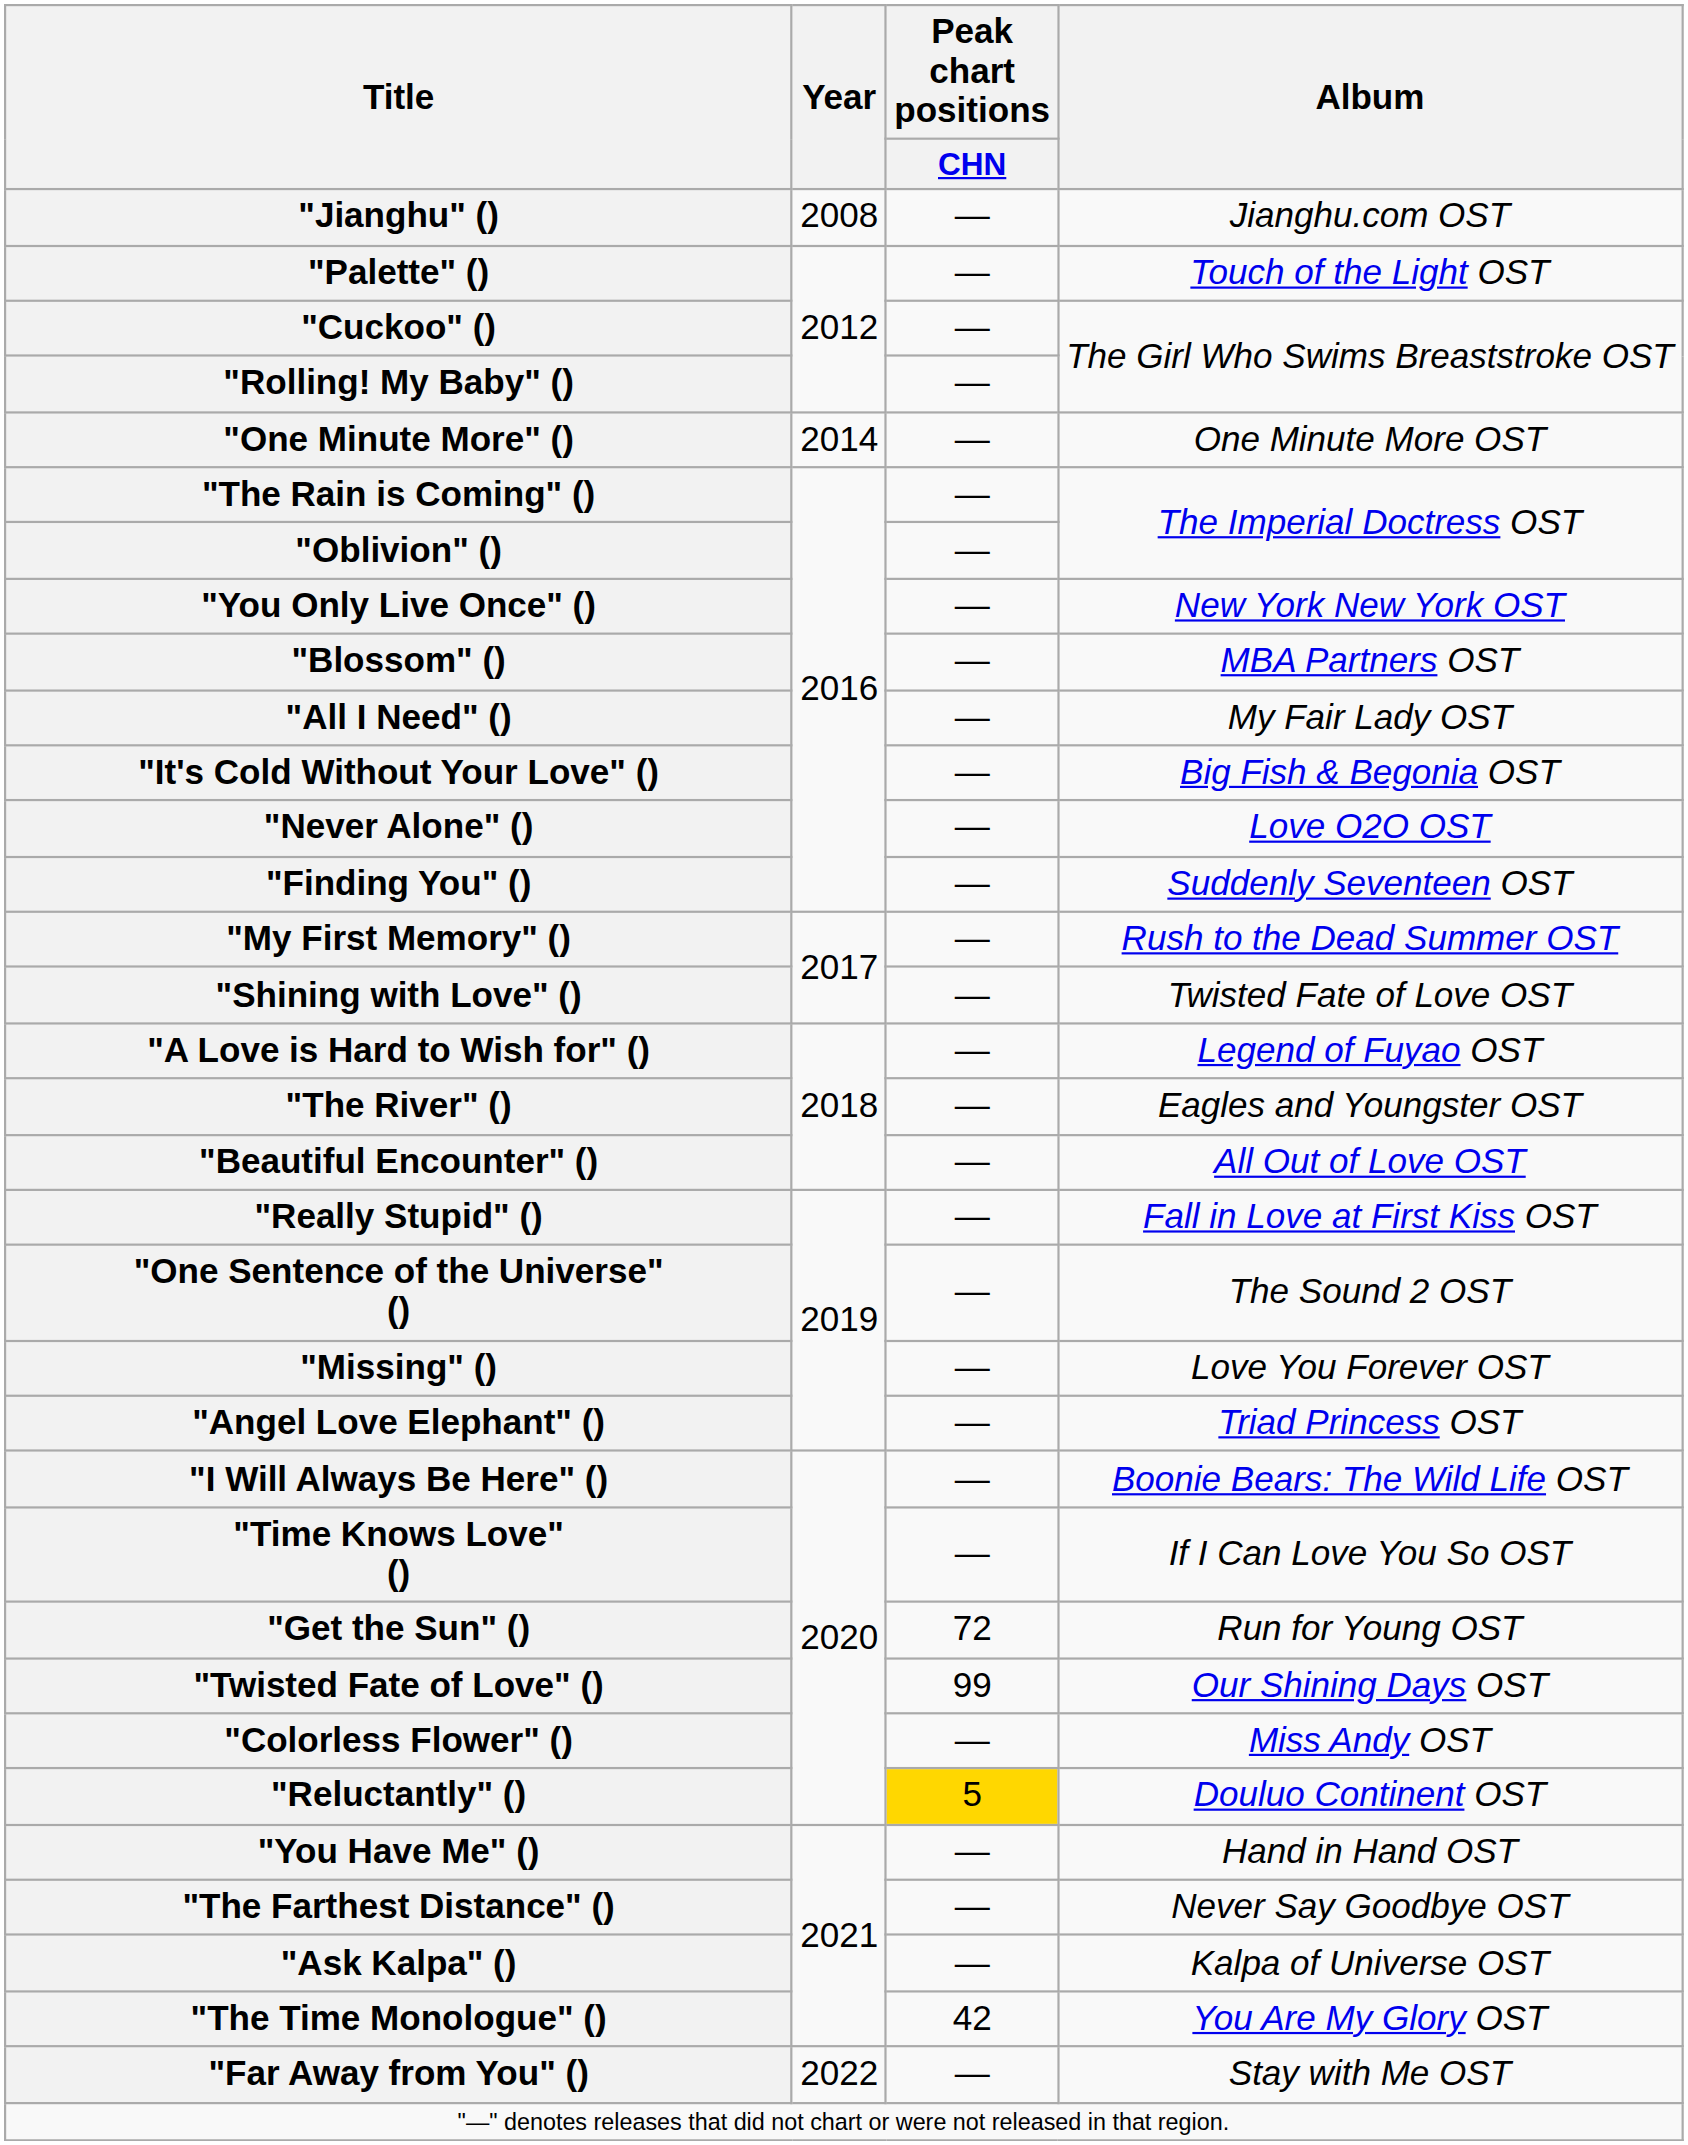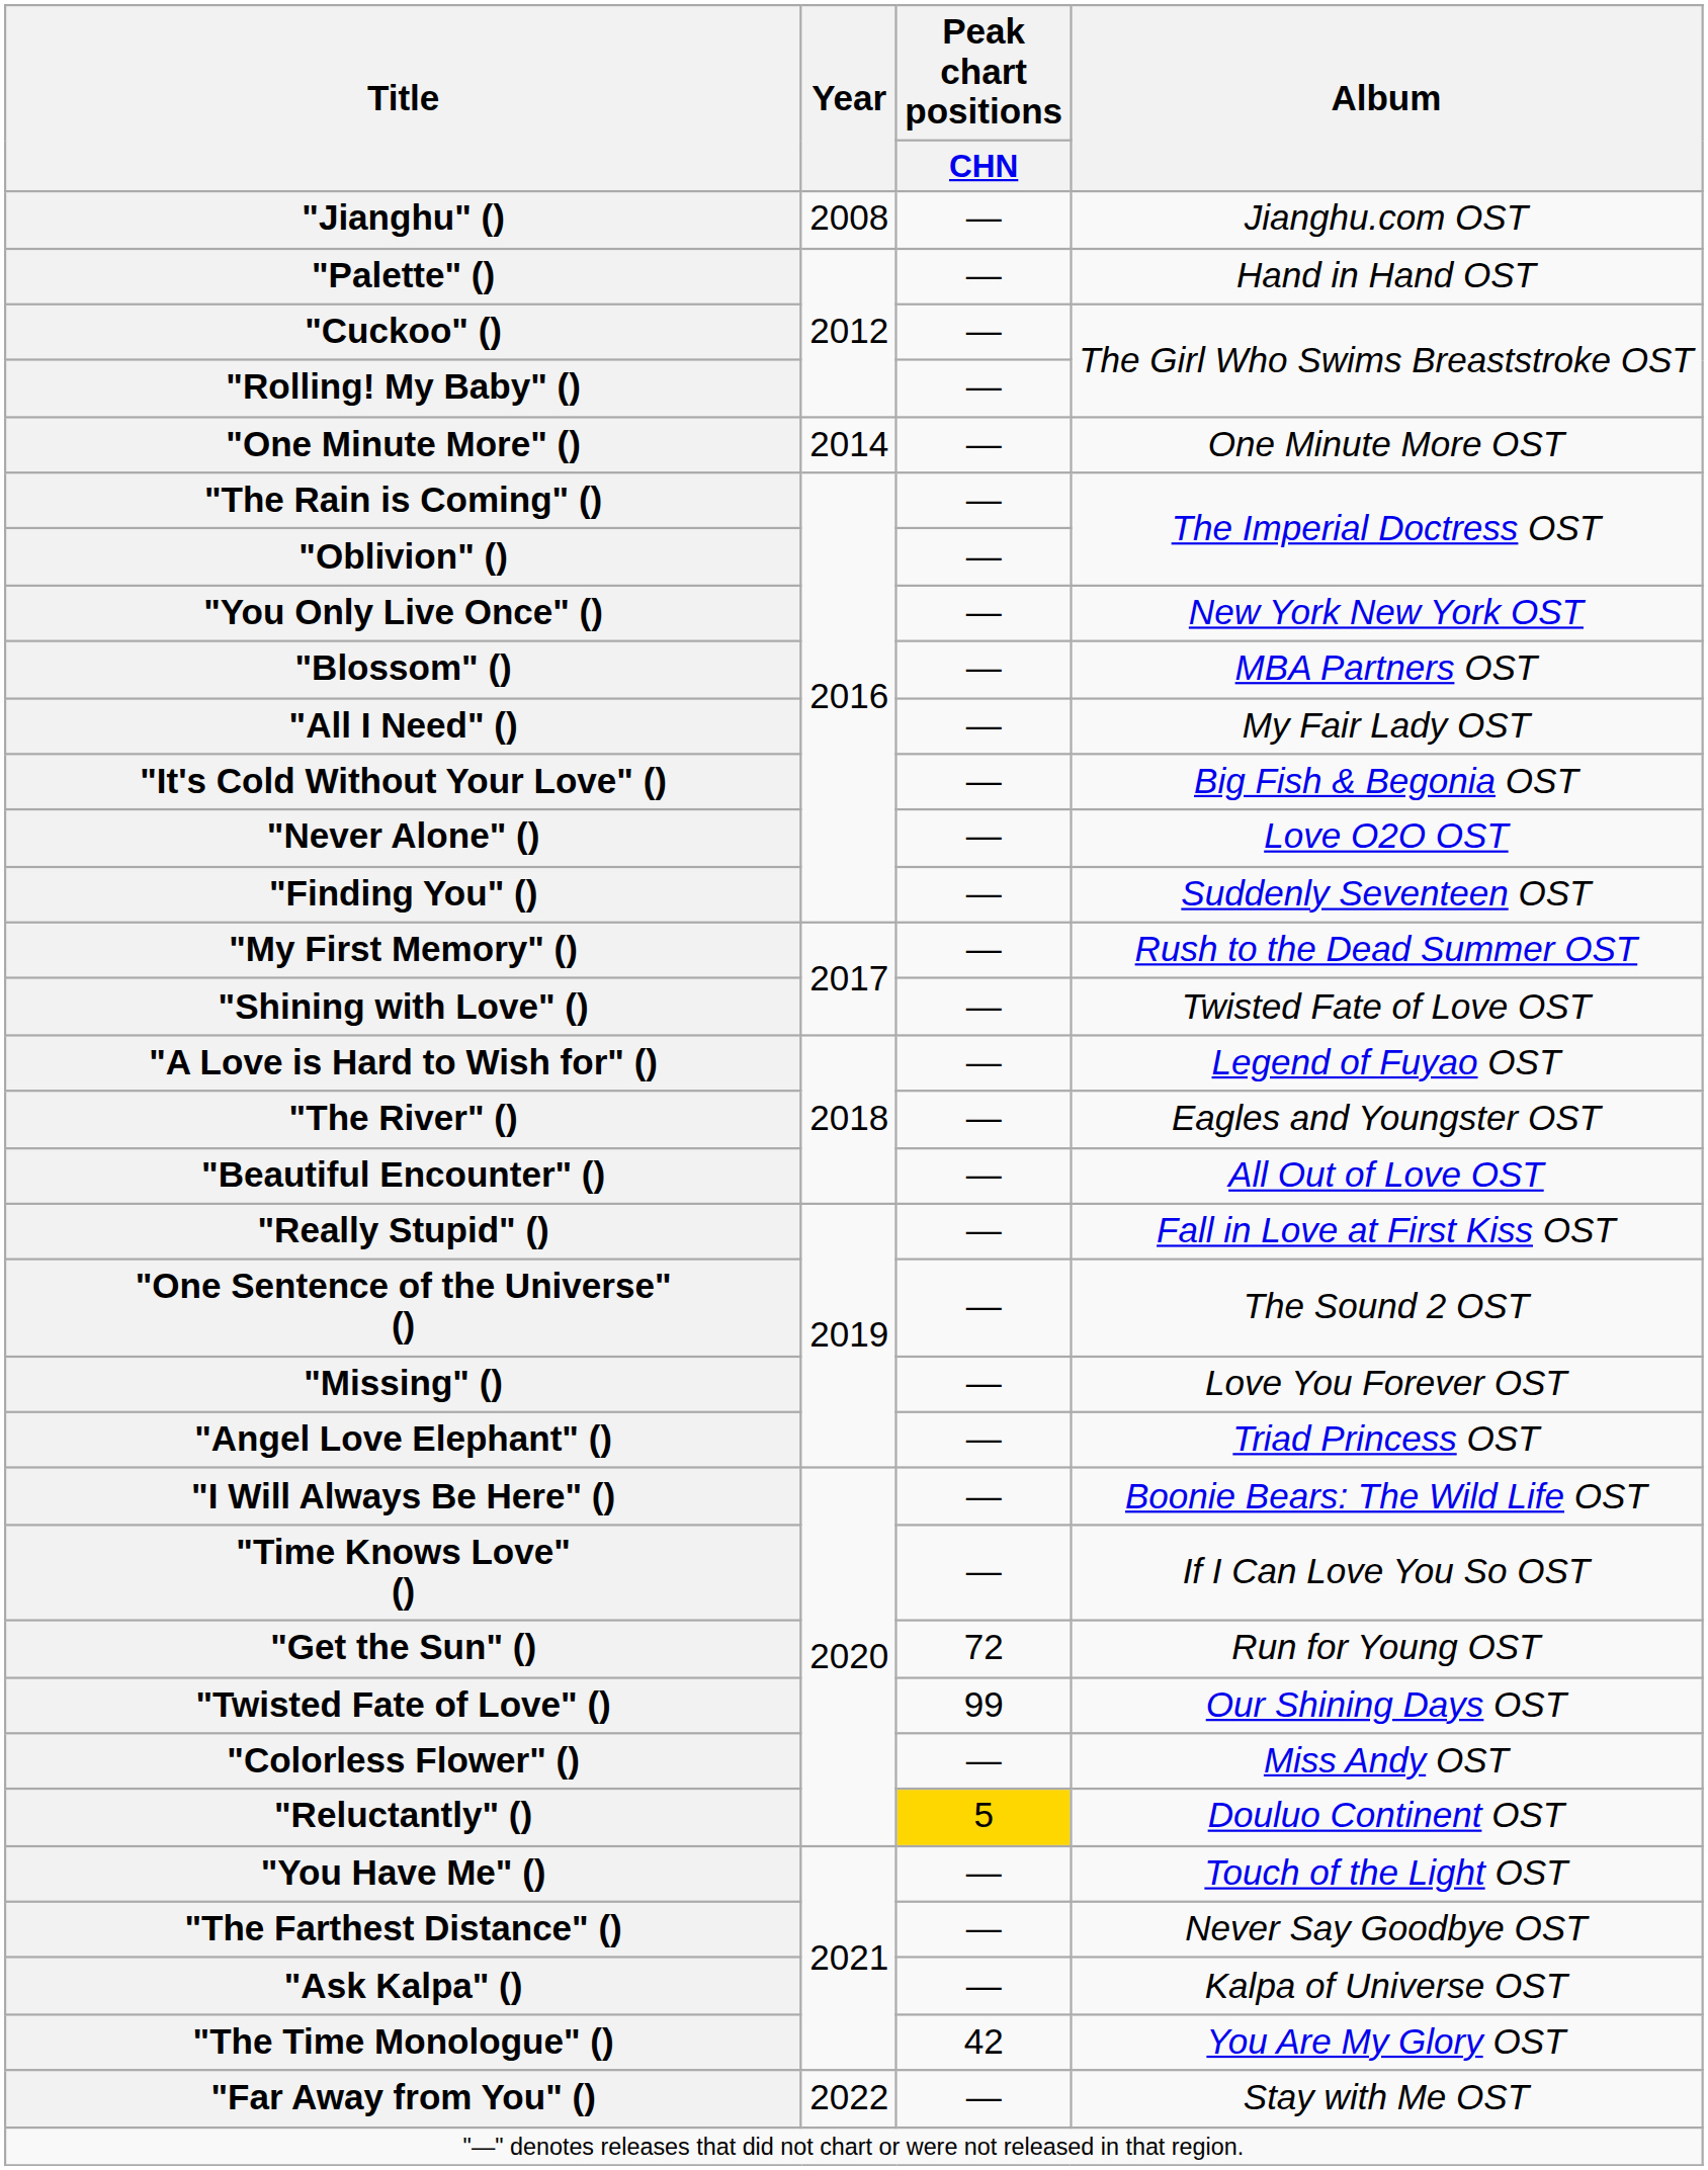 <table class="wikitable plainrowheaders" style="text-align:center;">
 <tr>
 <th rowspan="2" scope="col" style="width:22em;">Title</th>
 <th rowspan="2" scope="col">Year</th>
 <th>Peak chart positions</th>
 <th rowspan="2" scope="col">Album</th>
 </tr>
 <tr>
 <th scope="col" style="width:3em;font-size:90%;"><a href='#'>CHN</a><br></th>
 </tr>
 <tr>
 <th scope="row">"Jianghu" ()</th>
 <td>2008</td>
 <td>—</td>
 <td><em>Jianghu.com OST</em></td>
 </tr>
 <tr>
 <th scope="row">"Palette" ()</th>
 <td rowspan="3">2012</td>
 <td>—</td>
-<td><em><a href='#'>Touch of the Light</a> OST</em></td>
+<td><em>Hand in Hand OST</em></td>
 </tr>
 <tr>
 <th scope="row">"Cuckoo" ()</th>
 <td>—</td>
 <td rowspan="2"><em>The Girl Who Swims Breaststroke OST</em></td>
 </tr>
 <tr>
 <th scope="row">"Rolling! My Baby" ()</th>
 <td>—</td>
 </tr>
 <tr>
 <th scope="row">"One Minute More" ()</th>
 <td>2014</td>
 <td>—</td>
 <td><em>One Minute More OST</em></td>
 </tr>
 <tr>
 <th scope="row">"The Rain is Coming" ()</th>
 <td rowspan="8">2016</td>
 <td>—</td>
 <td rowspan="2"><em><a href='#'>The Imperial Doctress</a> OST</em></td>
 </tr>
 <tr>
 <th scope="row">"Oblivion" ()</th>
 <td>—</td>
 </tr>
 <tr>
 <th scope="row">"You Only Live Once" ()</th>
 <td>—</td>
 <td><em><a href='#'>New York New York OST</a></em></td>
 </tr>
 <tr>
 <th scope="row">"Blossom" ()</th>
 <td>—</td>
 <td><em><a href='#'>MBA Partners</a> OST</em></td>
 </tr>
 <tr>
 <th scope="row">"All I Need" ()</th>
 <td>—</td>
 <td><em>My Fair Lady OST</em></td>
 </tr>
 <tr>
 <th scope="row">"It's Cold Without Your Love" ()</th>
 <td>—</td>
 <td><em><a href='#'>Big Fish & Begonia</a> OST</em></td>
 </tr>
 <tr>
 <th scope="row">"Never Alone" ()</th>
 <td>—</td>
 <td><em><a href='#'>Love O2O OST</a></em></td>
 </tr>
 <tr>
 <th scope="row">"Finding You" ()</th>
 <td>—</td>
 <td><em><a href='#'>Suddenly Seventeen</a> OST</em></td>
 </tr>
 <tr>
 <th scope="row">"My First Memory" ()</th>
 <td rowspan="2">2017</td>
 <td>—</td>
 <td><em><a href='#'>Rush to the Dead Summer OST</a></em></td>
 </tr>
 <tr>
 <th scope="row">"Shining with Love" ()</th>
 <td>—</td>
 <td><em>Twisted Fate of Love OST</em></td>
 </tr>
 <tr>
 <th scope="row">"A Love is Hard to Wish for" ()</th>
 <td rowspan="3">2018</td>
 <td>—</td>
 <td><em><a href='#'>Legend of Fuyao</a> OST</em></td>
 </tr>
 <tr>
 <th scope="row">"The River" ()</th>
 <td>—</td>
 <td><em>Eagles and Youngster OST</em></td>
 </tr>
 <tr>
 <th scope="row">"Beautiful Encounter" ()</th>
 <td>—</td>
 <td><em><a href='#'>All Out of Love OST</a></em></td>
 </tr>
 <tr>
 <th scope="row">"Really Stupid" ()</th>
 <td rowspan="4">2019</td>
 <td>—</td>
 <td><em><a href='#'>Fall in Love at First Kiss</a> OST</em></td>
 </tr>
 <tr>
 <th scope="row">"One Sentence of the Universe"<br>()</th>
 <td>—</td>
 <td><em>The Sound 2 OST</em></td>
 </tr>
 <tr>
 <th scope="row">"Missing" ()</th>
 <td>—</td>
 <td><em>Love You Forever OST</em></td>
 </tr>
 <tr>
 <th scope="row">"Angel Love Elephant" ()</th>
 <td>—</td>
 <td><em><a href='#'>Triad Princess</a> OST</em></td>
 </tr>
 <tr>
 <th scope="row">"I Will Always Be Here" ()</th>
 <td rowspan="6">2020</td>
 <td>—</td>
 <td><em><a href='#'>Boonie Bears: The Wild Life</a> OST</em></td>
 </tr>
 <tr>
 <th scope="row">"Time Knows Love"<br>()</th>
 <td>—</td>
 <td><em>If I Can Love You So OST</em></td>
 </tr>
 <tr>
 <th scope="row">"Get the Sun" ()</th>
 <td>72</td>
 <td><em>Run for Young OST</em></td>
 </tr>
 <tr>
 <th scope="row">"Twisted Fate of Love" ()</th>
 <td>99</td>
 <td><em><a href='#'>Our Shining Days</a> OST</em></td>
 </tr>
 <tr>
 <th scope="row">"Colorless Flower" ()</th>
 <td>—</td>
 <td><em><a href='#'>Miss Andy</a> OST</em></td>
 </tr>
 <tr>
 <th scope="row">"Reluctantly" ()</th>
 <td style="background: gold;">5</td>
 <td><em><a href='#'>Douluo Continent</a> OST</em></td>
 </tr>
 <tr>
 <th scope="row">"You Have Me" ()</th>
 <td rowspan="4">2021</td>
 <td>—</td>
-<td><em>Hand in Hand OST</em></td>
+<td><em><a href='#'>Touch of the Light</a> OST</em></td>
 </tr>
 <tr>
 <th scope="row">"The Farthest Distance" ()</th>
 <td>—</td>
 <td><em>Never Say Goodbye OST</em></td>
 </tr>
 <tr>
 <th scope="row">"Ask Kalpa" ()</th>
 <td>—</td>
 <td><em>Kalpa of Universe OST</em></td>
 </tr>
 <tr>
 <th scope="row">"The Time Monologue" ()</th>
 <td>42</td>
 <td><em><a href='#'>You Are My Glory</a> OST</em></td>
 </tr>
 <tr>
 <th scope="row">"Far Away from You" ()</th>
 <td>2022</td>
 <td>—</td>
 <td><em>Stay with Me OST</em></td>
 </tr>
 <tr>
 <td colspan="4" style="font-size:8pt; text-align:center;">"—" denotes releases that did not chart or were not released in that region.</td>
 </tr>
 </table>
